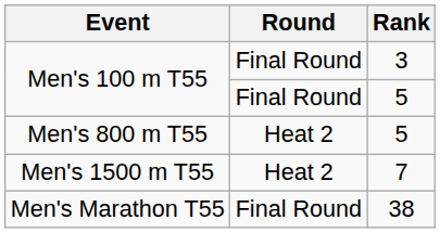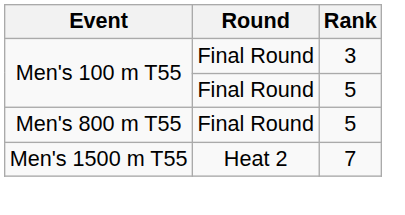 <table class="wikitable sortable" style="text-align:center;">
 <tr>
 <th>Event</th>
 <th>Round</th>
 <th>Rank</th>
 </tr>
 <tr>
 <td rowspan="2">Men's 100 m T55</td>
 <td>Final Round</td>
 <td>3</td>
 </tr>
 <tr>
 <td>Final Round</td>
 <td>5</td>
 </tr>
 <tr>
 <td>Men's 800 m T55</td>
-<td>Heat 2</td>
+<td>Final Round</td>
 <td>5</td>
 </tr>
 <tr>
 <td>Men's 1500 m T55</td>
 <td>Heat 2</td>
 <td>7</td>
 </tr>
-<tr>
-<td>Men's Marathon T55</td>
-<td>Final Round</td>
-<td>38</td>
-</tr>
 </table>
